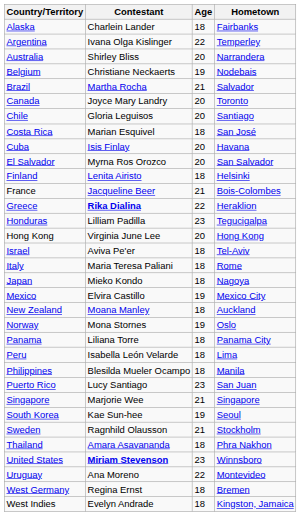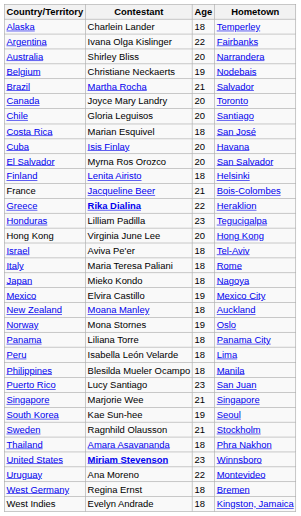 <table class="wikitable sortable" style="font-size: 95%;">
 <tr>
 <th>Country/Territory</th>
 <th>Contestant</th>
 <th>Age</th>
 <th>Hometown</th>
 </tr>
 <tr>
 <td> <a href='#'>Alaska</a></td>
 <td>Charlein Lander</td>
 <td>18</td>
-<td><a href='#'>Fairbanks</a></td>
+<td><a href='#'>Temperley</a></td>
 </tr>
 <tr>
 <td> <a href='#'>Argentina</a></td>
 <td>Ivana Olga Kislinger</td>
 <td>22</td>
-<td><a href='#'>Temperley</a></td>
+<td><a href='#'>Fairbanks</a></td>
 </tr>
 <tr>
 <td> <a href='#'>Australia</a></td>
 <td>Shirley Bliss</td>
 <td>20</td>
 <td><a href='#'>Narrandera</a></td>
 </tr>
 <tr>
 <td> <a href='#'>Belgium</a></td>
 <td>Christiane Neckaerts</td>
 <td>19</td>
 <td><a href='#'>Nodebais</a></td>
 </tr>
 <tr>
 <td> <a href='#'>Brazil</a></td>
 <td><a href='#'>Martha Rocha</a></td>
 <td>21</td>
 <td><a href='#'>Salvador</a></td>
 </tr>
 <tr>
 <td> <a href='#'>Canada</a></td>
 <td>Joyce Mary Landry</td>
 <td>20</td>
 <td><a href='#'>Toronto</a></td>
 </tr>
 <tr>
 <td> <a href='#'>Chile</a></td>
 <td>Gloria Leguisos</td>
 <td>20</td>
 <td><a href='#'>Santiago</a></td>
 </tr>
 <tr>
 <td> <a href='#'>Costa Rica</a></td>
 <td>Marian Esquivel</td>
 <td>18</td>
 <td><a href='#'>San José</a></td>
 </tr>
 <tr>
 <td> <a href='#'>Cuba</a></td>
 <td><a href='#'>Isis Finlay</a></td>
 <td>20</td>
 <td><a href='#'>Havana</a></td>
 </tr>
 <tr>
 <td> <a href='#'>El Salvador</a></td>
 <td>Myrna Ros Orozco</td>
 <td>20</td>
 <td><a href='#'>San Salvador</a></td>
 </tr>
 <tr>
 <td> <a href='#'>Finland</a></td>
 <td><a href='#'>Lenita Airisto</a></td>
 <td>18</td>
 <td><a href='#'>Helsinki</a></td>
 </tr>
 <tr>
 <td> France</td>
 <td><a href='#'>Jacqueline Beer</a></td>
 <td>21</td>
 <td><a href='#'>Bois-Colombes</a></td>
 </tr>
 <tr>
 <td> <a href='#'>Greece</a></td>
 <td><strong><a href='#'>Rika Dialina</a></strong></td>
 <td>22</td>
 <td><a href='#'>Heraklion</a></td>
 </tr>
 <tr>
 <td> <a href='#'>Honduras</a></td>
 <td>Lilliam Padilla</td>
 <td>23</td>
 <td><a href='#'>Tegucigalpa</a></td>
 </tr>
 <tr>
 <td> Hong Kong</td>
 <td>Virginia June Lee</td>
 <td>20</td>
 <td><a href='#'>Hong Kong</a></td>
 </tr>
 <tr>
 <td> <a href='#'>Israel</a></td>
 <td>Aviva Pe'er</td>
 <td>18</td>
 <td><a href='#'>Tel-Aviv</a></td>
 </tr>
 <tr>
 <td> <a href='#'>Italy</a></td>
 <td>Maria Teresa Paliani</td>
 <td>18</td>
 <td><a href='#'>Rome</a></td>
 </tr>
 <tr>
 <td> <a href='#'>Japan</a></td>
 <td>Mieko Kondo</td>
 <td>18</td>
 <td><a href='#'>Nagoya</a></td>
 </tr>
 <tr>
 <td> <a href='#'>Mexico</a></td>
 <td>Elvira Castillo</td>
 <td>19</td>
 <td><a href='#'>Mexico City</a></td>
 </tr>
 <tr>
 <td> <a href='#'>New Zealand</a></td>
 <td><a href='#'>Moana Manley</a></td>
 <td>18</td>
 <td><a href='#'>Auckland</a></td>
 </tr>
 <tr>
 <td> <a href='#'>Norway</a></td>
 <td>Mona Stornes</td>
 <td>19</td>
 <td><a href='#'>Oslo</a></td>
 </tr>
 <tr>
 <td> <a href='#'>Panama</a></td>
 <td>Liliana Torre</td>
 <td>18</td>
 <td><a href='#'>Panama City</a></td>
 </tr>
 <tr>
 <td> <a href='#'>Peru</a></td>
 <td>Isabella León Velarde</td>
 <td>18</td>
 <td><a href='#'>Lima</a></td>
 </tr>
 <tr>
 <td> <a href='#'>Philippines</a></td>
 <td>Blesilda Mueler Ocampo</td>
 <td>18</td>
 <td><a href='#'>Manila</a></td>
 </tr>
 <tr>
 <td> <a href='#'>Puerto Rico</a></td>
 <td>Lucy Santiago</td>
 <td>23</td>
 <td><a href='#'>San Juan</a></td>
 </tr>
 <tr>
 <td> <a href='#'>Singapore</a></td>
 <td>Marjorie Wee</td>
 <td>21</td>
 <td><a href='#'>Singapore</a></td>
 </tr>
 <tr>
 <td> <a href='#'>South Korea</a> </td>
 <td>Kae Sun-hee</td>
 <td>19</td>
 <td><a href='#'>Seoul</a></td>
 </tr>
 <tr>
 <td> <a href='#'>Sweden</a></td>
 <td>Ragnhild Olausson</td>
 <td>21</td>
 <td><a href='#'>Stockholm</a></td>
 </tr>
 <tr>
 <td> <a href='#'>Thailand</a></td>
 <td><a href='#'>Amara Asavananda</a></td>
 <td>18</td>
 <td><a href='#'>Phra Nakhon</a></td>
 </tr>
 <tr>
 <td> <a href='#'>United States</a></td>
 <td><strong><a href='#'>Miriam Stevenson</a></strong></td>
 <td>23</td>
 <td><a href='#'>Winnsboro</a></td>
 </tr>
 <tr>
 <td> <a href='#'>Uruguay</a></td>
 <td>Ana Moreno</td>
 <td>22</td>
 <td><a href='#'>Montevideo</a></td>
 </tr>
 <tr>
 <td> <a href='#'>West Germany</a></td>
 <td>Regina Ernst</td>
 <td>18</td>
 <td><a href='#'>Bremen</a></td>
 </tr>
 <tr>
 <td> West Indies</td>
 <td>Evelyn Andrade</td>
 <td>18</td>
 <td><a href='#'>Kingston, Jamaica</a></td>
 </tr>
 </table>
